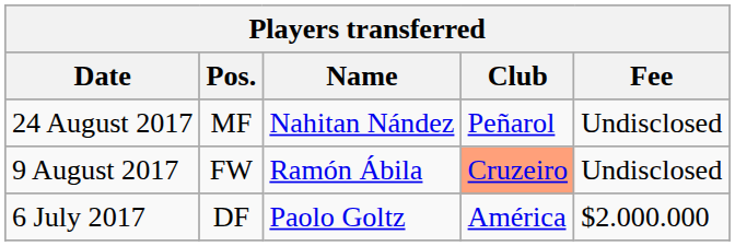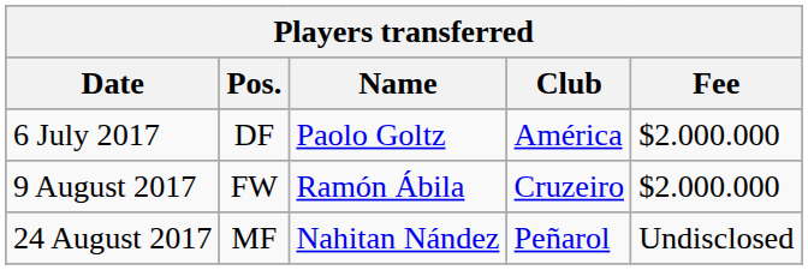 <table class="wikitable" style="font-size:95%;">
 <tr>
 <th colspan="5">Players transferred</th>
 </tr>
 <tr>
 <th>Date</th>
 <th>Pos.</th>
 <th>Name</th>
 <th>Club</th>
 <th>Fee</th>
 </tr>
 <tr>
+<td>6 July 2017</td>
+<td align="center">DF</td>
+<td> <a href='#'>Paolo Goltz</a></td>
+<td> <a href='#'>América</a></td>
+<td>$2.000.000</td>
+</tr>
+<tr>
+<td>9 August 2017</td>
+<td align="center">FW</td>
+<td> <a href='#'>Ramón Ábila</a></td>
+<td> <a href='#'>Cruzeiro</a></td>
+<td>$2.000.000</td>
+</tr>
+<tr>
 <td>24 August 2017</td>
 <td align="center">MF</td>
 <td> <a href='#'>Nahitan Nández</a></td>
 <td> <a href='#'>Peñarol</a></td>
 <td>Undisclosed</td>
 </tr>
-<tr>
-<td>9 August 2017</td>
-<td align="center">FW</td>
-<td> <a href='#'>Ramón Ábila</a></td>
-<td style="background: lightsalmon;"> <a href='#'>Cruzeiro</a></td>
-<td>Undisclosed</td>
-</tr>
-<tr>
-<td>6 July 2017</td>
-<td align="center">DF</td>
-<td> <a href='#'>Paolo Goltz</a></td>
-<td> <a href='#'>América</a></td>
-<td>$2.000.000</td>
-</tr>
 </table>
